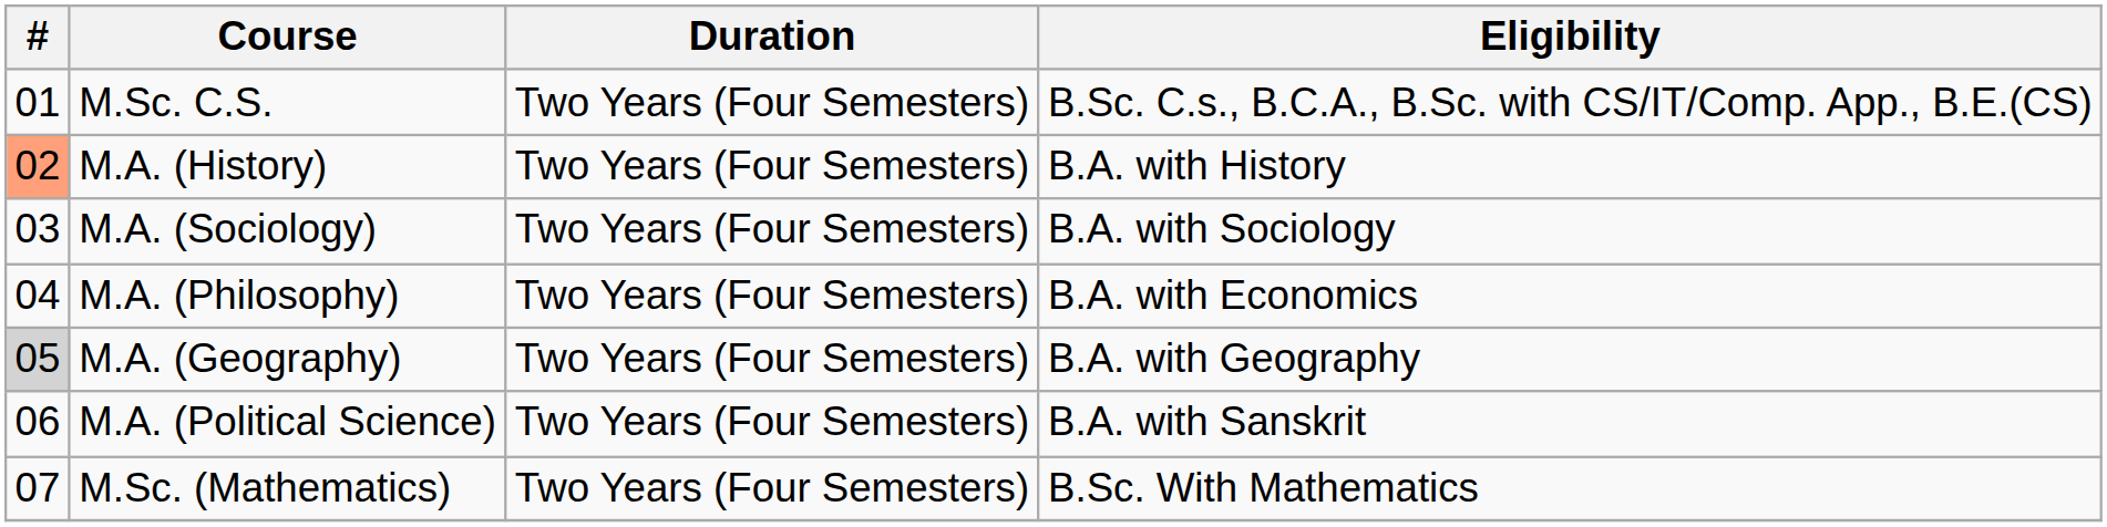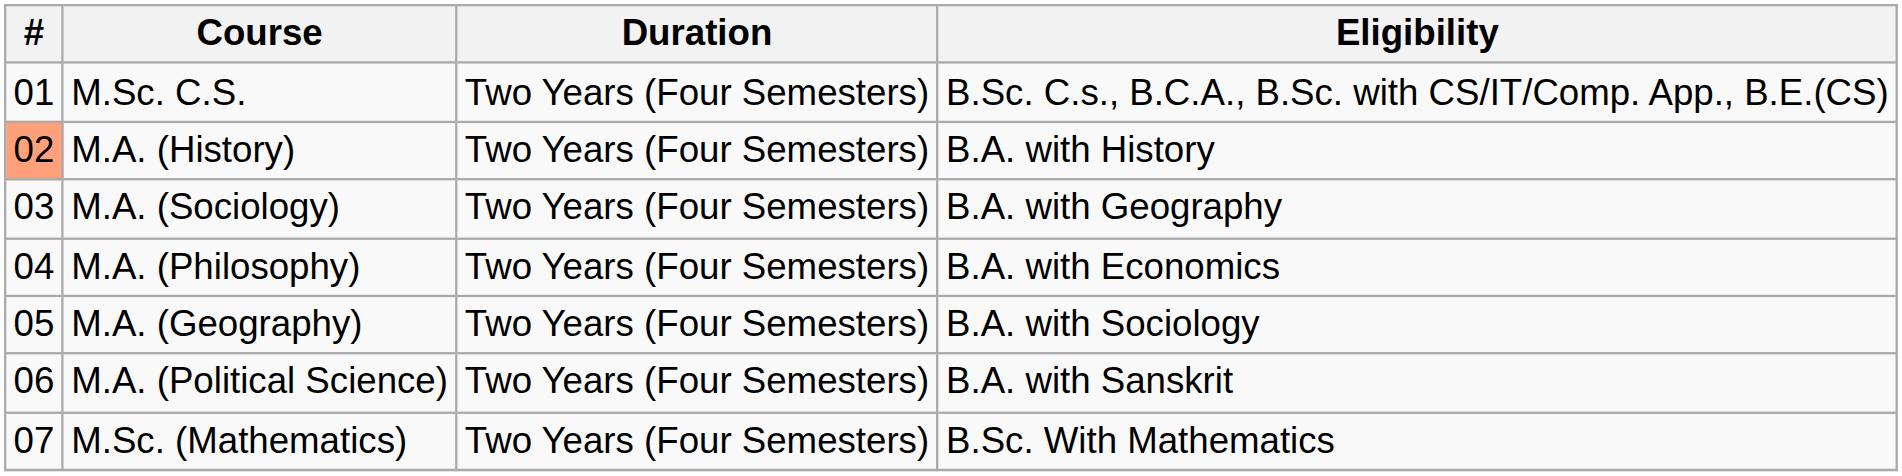 <table class="wikitable sortable">
 <tr>
 <th>#</th>
 <th>Course</th>
 <th>Duration</th>
 <th>Eligibility</th>
 </tr>
 <tr>
 <td>01</td>
 <td>M.Sc. C.S.</td>
 <td>Two Years (Four Semesters)</td>
 <td>B.Sc. C.s., B.C.A., B.Sc. with CS/IT/Comp. App., B.E.(CS)</td>
 </tr>
 <tr>
 <td style="background: lightsalmon;">02</td>
 <td>M.A. (History)</td>
 <td>Two Years (Four Semesters)</td>
 <td>B.A. with History</td>
 </tr>
 <tr>
 <td>03</td>
 <td>M.A. (Sociology)</td>
 <td>Two Years (Four Semesters)</td>
-<td>B.A. with Sociology</td>
+<td>B.A. with Geography</td>
 </tr>
 <tr>
 <td>04</td>
 <td>M.A. (Philosophy)</td>
 <td>Two Years (Four Semesters)</td>
 <td>B.A. with Economics</td>
 </tr>
 <tr>
-<td style="background: lightgrey;">05</td>
+<td>05</td>
 <td>M.A. (Geography)</td>
 <td>Two Years (Four Semesters)</td>
-<td>B.A. with Geography</td>
+<td>B.A. with Sociology</td>
 </tr>
 <tr>
 <td>06</td>
 <td>M.A. (Political Science)</td>
 <td>Two Years (Four Semesters)</td>
 <td>B.A. with Sanskrit</td>
 </tr>
 <tr>
 <td>07</td>
 <td>M.Sc. (Mathematics)</td>
 <td>Two Years (Four Semesters)</td>
 <td>B.Sc. With Mathematics</td>
 </tr>
 <tr>
 </tr>
 </table>
